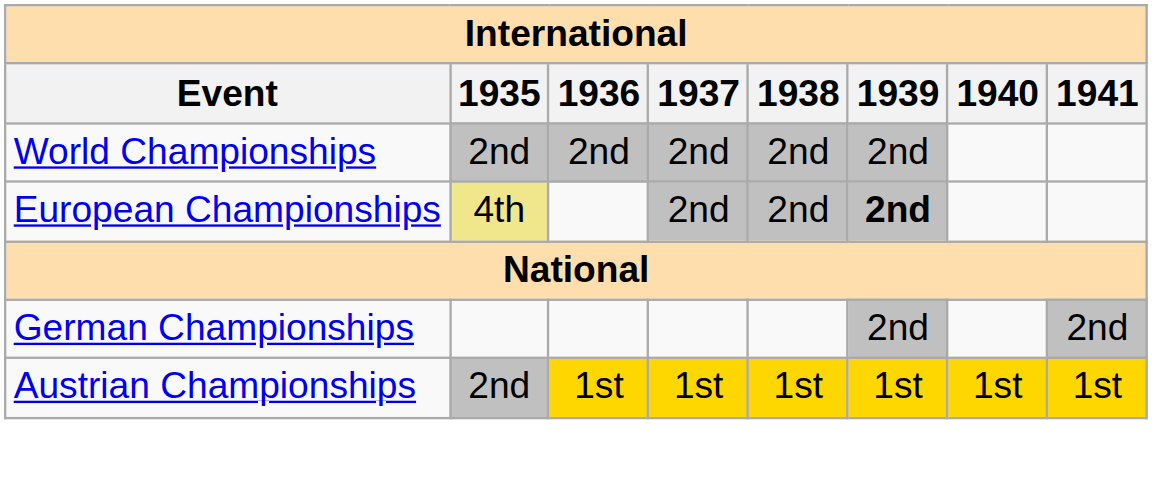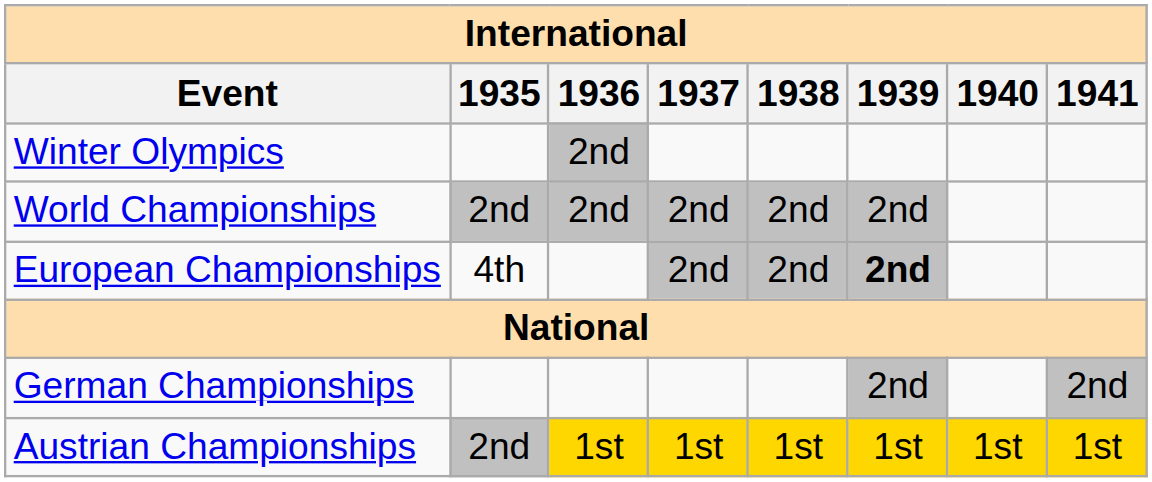 <table class="wikitable" style="text-align:center">
 <tr>
 <th style="background-color: #ffdead; " colspan=8 align=center>International</th>
 </tr>
 <tr>
 <th>Event</th>
 <th>1935</th>
 <th>1936</th>
 <th>1937</th>
 <th>1938</th>
 <th>1939</th>
 <th>1940</th>
 <th>1941</th>
 </tr>
 <tr>
+<td align=left><a href='#'>Winter Olympics</a></td>
+<td></td>
+<td bgcolor=silver>2nd</td>
+<td></td>
+<td></td>
+<td></td>
+<td></td>
+<td></td>
+</tr>
+<tr>
 <td align=left><a href='#'>World Championships</a></td>
 <td bgcolor=silver>2nd</td>
 <td bgcolor=silver>2nd</td>
 <td bgcolor=silver>2nd</td>
 <td bgcolor=silver>2nd</td>
 <td bgcolor=silver>2nd</td>
 <td></td>
 <td></td>
 </tr>
 <tr>
 <td align=left><a href='#'>European Championships</a></td>
-<td style="background: khaki;">4th</td>
+<td>4th</td>
 <td></td>
 <td bgcolor=silver>2nd</td>
 <td bgcolor=silver>2nd</td>
 <td bgcolor=silver><strong>2nd</strong></td>
 <td></td>
 <td></td>
 </tr>
 <tr>
 <th style="background-color: #ffdead; " colspan=8 align=center>National</th>
 </tr>
 <tr>
 <td align=left><a href='#'>German Championships</a></td>
 <td></td>
 <td></td>
 <td></td>
 <td></td>
 <td bgcolor=silver>2nd</td>
 <td></td>
 <td bgcolor=silver>2nd</td>
 </tr>
 <tr>
 <td align=left><a href='#'>Austrian Championships</a></td>
 <td bgcolor=silver>2nd</td>
 <td bgcolor=gold>1st</td>
 <td bgcolor=gold>1st</td>
 <td bgcolor=gold>1st</td>
 <td bgcolor=gold>1st</td>
 <td bgcolor=gold>1st</td>
 <td bgcolor=gold>1st</td>
 </tr>
 </table>
